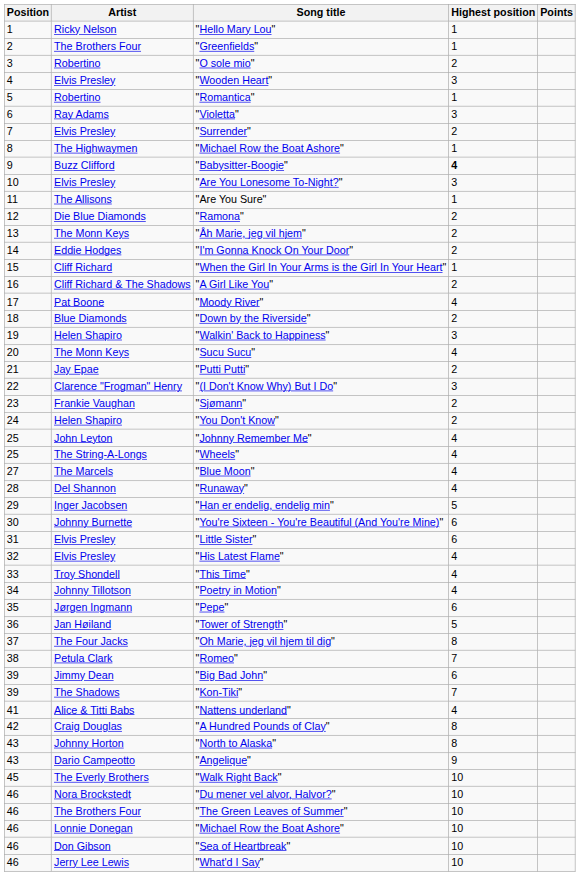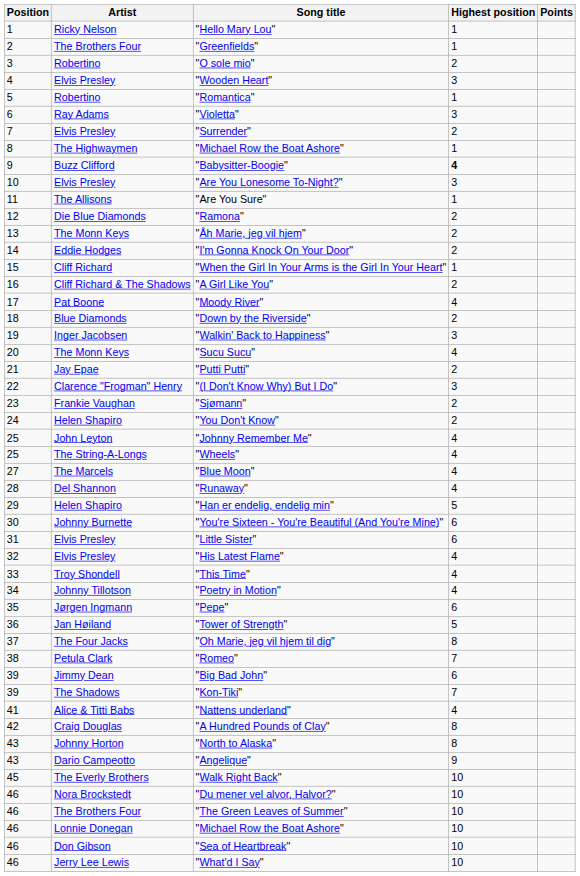 <table class="wikitable sortable">
 <tr>
 <th>Position</th>
 <th>Artist</th>
 <th>Song title</th>
 <th>Highest position</th>
 <th>Points</th>
 </tr>
 <tr>
 <td>1</td>
 <td><a href='#'>Ricky Nelson</a></td>
 <td>"<a href='#'>Hello Mary Lou</a>"</td>
 <td>1</td>
 <td></td>
 </tr>
 <tr>
 <td>2</td>
 <td><a href='#'>The Brothers Four</a></td>
 <td>"<a href='#'>Greenfields</a>"</td>
 <td>1</td>
 <td></td>
 </tr>
 <tr>
 <td>3</td>
 <td><a href='#'>Robertino</a></td>
 <td>"<a href='#'>O sole mio</a>"</td>
 <td>2</td>
 <td></td>
 </tr>
 <tr>
 <td>4</td>
 <td><a href='#'>Elvis Presley</a></td>
 <td>"<a href='#'>Wooden Heart</a>"</td>
 <td>3</td>
 <td></td>
 </tr>
 <tr>
 <td>5</td>
 <td><a href='#'>Robertino</a></td>
 <td>"<a href='#'>Romantica</a>"</td>
 <td>1</td>
 <td></td>
 </tr>
 <tr>
 <td>6</td>
 <td><a href='#'>Ray Adams</a></td>
 <td>"<a href='#'>Violetta</a>"</td>
 <td>3</td>
 <td></td>
 </tr>
 <tr>
 <td>7</td>
 <td><a href='#'>Elvis Presley</a></td>
 <td>"<a href='#'>Surrender</a>"</td>
 <td>2</td>
 <td></td>
 </tr>
 <tr>
 <td>8</td>
 <td><a href='#'>The Highwaymen</a></td>
 <td>"<a href='#'>Michael Row the Boat Ashore</a>"</td>
 <td>1</td>
 <td></td>
 </tr>
 <tr>
 <td>9</td>
 <td><a href='#'>Buzz Clifford</a></td>
 <td>"<a href='#'>Babysitter-Boogie</a>"</td>
 <td><strong>4</strong></td>
 <td></td>
 </tr>
 <tr>
 <td>10</td>
 <td><a href='#'>Elvis Presley</a></td>
 <td>"<a href='#'>Are You Lonesome To-Night?</a>"</td>
 <td>3</td>
 <td></td>
 </tr>
 <tr>
 <td>11</td>
 <td><a href='#'>The Allisons</a></td>
 <td>"Are You Sure"</td>
 <td>1</td>
 <td></td>
 </tr>
 <tr>
 <td>12</td>
 <td><a href='#'>Die Blue Diamonds</a></td>
 <td>"<a href='#'>Ramona</a>"</td>
 <td>2</td>
 <td></td>
 </tr>
 <tr>
 <td>13</td>
 <td><a href='#'>The Monn Keys</a></td>
 <td>"<a href='#'>Åh Marie, jeg vil hjem</a>"</td>
 <td>2</td>
 <td></td>
 </tr>
 <tr>
 <td>14</td>
 <td><a href='#'>Eddie Hodges</a></td>
 <td>"<a href='#'>I'm Gonna Knock On Your Door</a>"</td>
 <td>2</td>
 <td></td>
 </tr>
 <tr>
 <td>15</td>
 <td><a href='#'>Cliff Richard</a></td>
 <td>"<a href='#'>When the Girl In Your Arms is the Girl In Your Heart</a>"</td>
 <td>1</td>
 <td></td>
 </tr>
 <tr>
 <td>16</td>
 <td><a href='#'>Cliff Richard & The Shadows</a></td>
 <td>"<a href='#'>A Girl Like You</a>"</td>
 <td>2</td>
 <td></td>
 </tr>
 <tr>
 <td>17</td>
 <td><a href='#'>Pat Boone</a></td>
 <td>"<a href='#'>Moody River</a>"</td>
 <td>4</td>
 <td></td>
 </tr>
 <tr>
 <td>18</td>
 <td><a href='#'>Blue Diamonds</a></td>
 <td>"<a href='#'>Down by the Riverside</a>"</td>
 <td>2</td>
 <td></td>
 </tr>
 <tr>
 <td>19</td>
-<td><a href='#'>Helen Shapiro</a></td>
+<td><a href='#'>Inger Jacobsen</a></td>
 <td>"<a href='#'>Walkin' Back to Happiness</a>"</td>
 <td>3</td>
 <td></td>
 </tr>
 <tr>
 <td>20</td>
 <td><a href='#'>The Monn Keys</a></td>
 <td>"<a href='#'>Sucu Sucu</a>"</td>
 <td>4</td>
 <td></td>
 </tr>
 <tr>
 <td>21</td>
 <td><a href='#'>Jay Epae</a></td>
 <td>"<a href='#'>Putti Putti</a>"</td>
 <td>2</td>
 <td></td>
 </tr>
 <tr>
 <td>22</td>
 <td><a href='#'>Clarence "Frogman" Henry</a></td>
 <td>"<a href='#'>(I Don't Know Why) But I Do</a>"</td>
 <td>3</td>
 <td></td>
 </tr>
 <tr>
 <td>23</td>
 <td><a href='#'>Frankie Vaughan</a></td>
 <td>"<a href='#'>Sjømann</a>"</td>
 <td>2</td>
 <td></td>
 </tr>
 <tr>
 <td>24</td>
 <td><a href='#'>Helen Shapiro</a></td>
 <td>"<a href='#'>You Don't Know</a>"</td>
 <td>2</td>
 <td></td>
 </tr>
 <tr>
 <td>25</td>
 <td><a href='#'>John Leyton</a></td>
 <td>"<a href='#'>Johnny Remember Me</a>"</td>
 <td>4</td>
 <td></td>
 </tr>
 <tr>
 <td>25</td>
 <td><a href='#'>The String-A-Longs</a></td>
 <td>"<a href='#'>Wheels</a>"</td>
 <td>4</td>
 <td></td>
 </tr>
 <tr>
 <td>27</td>
 <td><a href='#'>The Marcels</a></td>
 <td>"<a href='#'>Blue Moon</a>"</td>
 <td>4</td>
 <td></td>
 </tr>
 <tr>
 <td>28</td>
 <td><a href='#'>Del Shannon</a></td>
 <td>"<a href='#'>Runaway</a>"</td>
 <td>4</td>
 <td></td>
 </tr>
 <tr>
 <td>29</td>
-<td><a href='#'>Inger Jacobsen</a></td>
+<td><a href='#'>Helen Shapiro</a></td>
 <td>"<a href='#'>Han er endelig, endelig min</a>"</td>
 <td>5</td>
 <td></td>
 </tr>
 <tr>
 <td>30</td>
 <td><a href='#'>Johnny Burnette</a></td>
 <td>"<a href='#'>You're Sixteen - You're Beautiful (And You're Mine)</a>"</td>
 <td>6</td>
 <td></td>
 </tr>
 <tr>
 <td>31</td>
 <td><a href='#'>Elvis Presley</a></td>
 <td>"<a href='#'>Little Sister</a>"</td>
 <td>6</td>
 <td></td>
 </tr>
 <tr>
 <td>32</td>
 <td><a href='#'>Elvis Presley</a></td>
 <td>"<a href='#'>His Latest Flame</a>"</td>
 <td>4</td>
 <td></td>
 </tr>
 <tr>
 <td>33</td>
 <td><a href='#'>Troy Shondell</a></td>
 <td>"<a href='#'>This Time</a>"</td>
 <td>4</td>
 <td></td>
 </tr>
 <tr>
 <td>34</td>
 <td><a href='#'>Johnny Tillotson</a></td>
 <td>"<a href='#'>Poetry in Motion</a>"</td>
 <td>4</td>
 <td></td>
 </tr>
 <tr>
 <td>35</td>
 <td><a href='#'>Jørgen Ingmann</a></td>
 <td>"<a href='#'>Pepe</a>"</td>
 <td>6</td>
 <td></td>
 </tr>
 <tr>
 <td>36</td>
 <td><a href='#'>Jan Høiland</a></td>
 <td>"<a href='#'>Tower of Strength</a>"</td>
 <td>5</td>
 <td></td>
 </tr>
 <tr>
 <td>37</td>
 <td><a href='#'>The Four Jacks</a></td>
 <td>"<a href='#'>Oh Marie, jeg vil hjem til dig</a>"</td>
 <td>8</td>
 <td></td>
 </tr>
 <tr>
 <td>38</td>
 <td><a href='#'>Petula Clark</a></td>
 <td>"<a href='#'>Romeo</a>"</td>
 <td>7</td>
 <td></td>
 </tr>
 <tr>
 <td>39</td>
 <td><a href='#'>Jimmy Dean</a></td>
 <td>"<a href='#'>Big Bad John</a>"</td>
 <td>6</td>
 <td></td>
 </tr>
 <tr>
 <td>39</td>
 <td><a href='#'>The Shadows</a></td>
 <td>"<a href='#'>Kon-Tiki</a>"</td>
 <td>7</td>
 <td></td>
 </tr>
 <tr>
 <td>41</td>
 <td><a href='#'>Alice & Titti Babs</a></td>
 <td>"<a href='#'>Nattens underland</a>"</td>
 <td>4</td>
 <td></td>
 </tr>
 <tr>
 <td>42</td>
 <td><a href='#'>Craig Douglas</a></td>
 <td>"<a href='#'>A Hundred Pounds of Clay</a>"</td>
 <td>8</td>
 <td></td>
 </tr>
 <tr>
 <td>43</td>
 <td><a href='#'>Johnny Horton</a></td>
 <td>"<a href='#'>North to Alaska</a>"</td>
 <td>8</td>
 <td></td>
 </tr>
 <tr>
 <td>43</td>
 <td><a href='#'>Dario Campeotto</a></td>
 <td>"<a href='#'>Angelique</a>"</td>
 <td>9</td>
 <td></td>
 </tr>
 <tr>
 <td>45</td>
 <td><a href='#'>The Everly Brothers</a></td>
 <td>"<a href='#'>Walk Right Back</a>"</td>
 <td>10</td>
 <td></td>
 </tr>
 <tr>
 <td>46</td>
 <td><a href='#'>Nora Brockstedt</a></td>
 <td>"<a href='#'>Du mener vel alvor, Halvor?</a>"</td>
 <td>10</td>
 <td></td>
 </tr>
 <tr>
 <td>46</td>
 <td><a href='#'>The Brothers Four</a></td>
 <td>"<a href='#'>The Green Leaves of Summer</a>"</td>
 <td>10</td>
 <td></td>
 </tr>
 <tr>
 <td>46</td>
 <td><a href='#'>Lonnie Donegan</a></td>
 <td>"<a href='#'>Michael Row the Boat Ashore</a>"</td>
 <td>10</td>
 <td></td>
 </tr>
 <tr>
 <td>46</td>
 <td><a href='#'>Don Gibson</a></td>
 <td>"<a href='#'>Sea of Heartbreak</a>"</td>
 <td>10</td>
 <td></td>
 </tr>
 <tr>
 <td>46</td>
 <td><a href='#'>Jerry Lee Lewis</a></td>
 <td>"<a href='#'>What'd I Say</a>"</td>
 <td>10</td>
 <td></td>
 </tr>
 </table>
